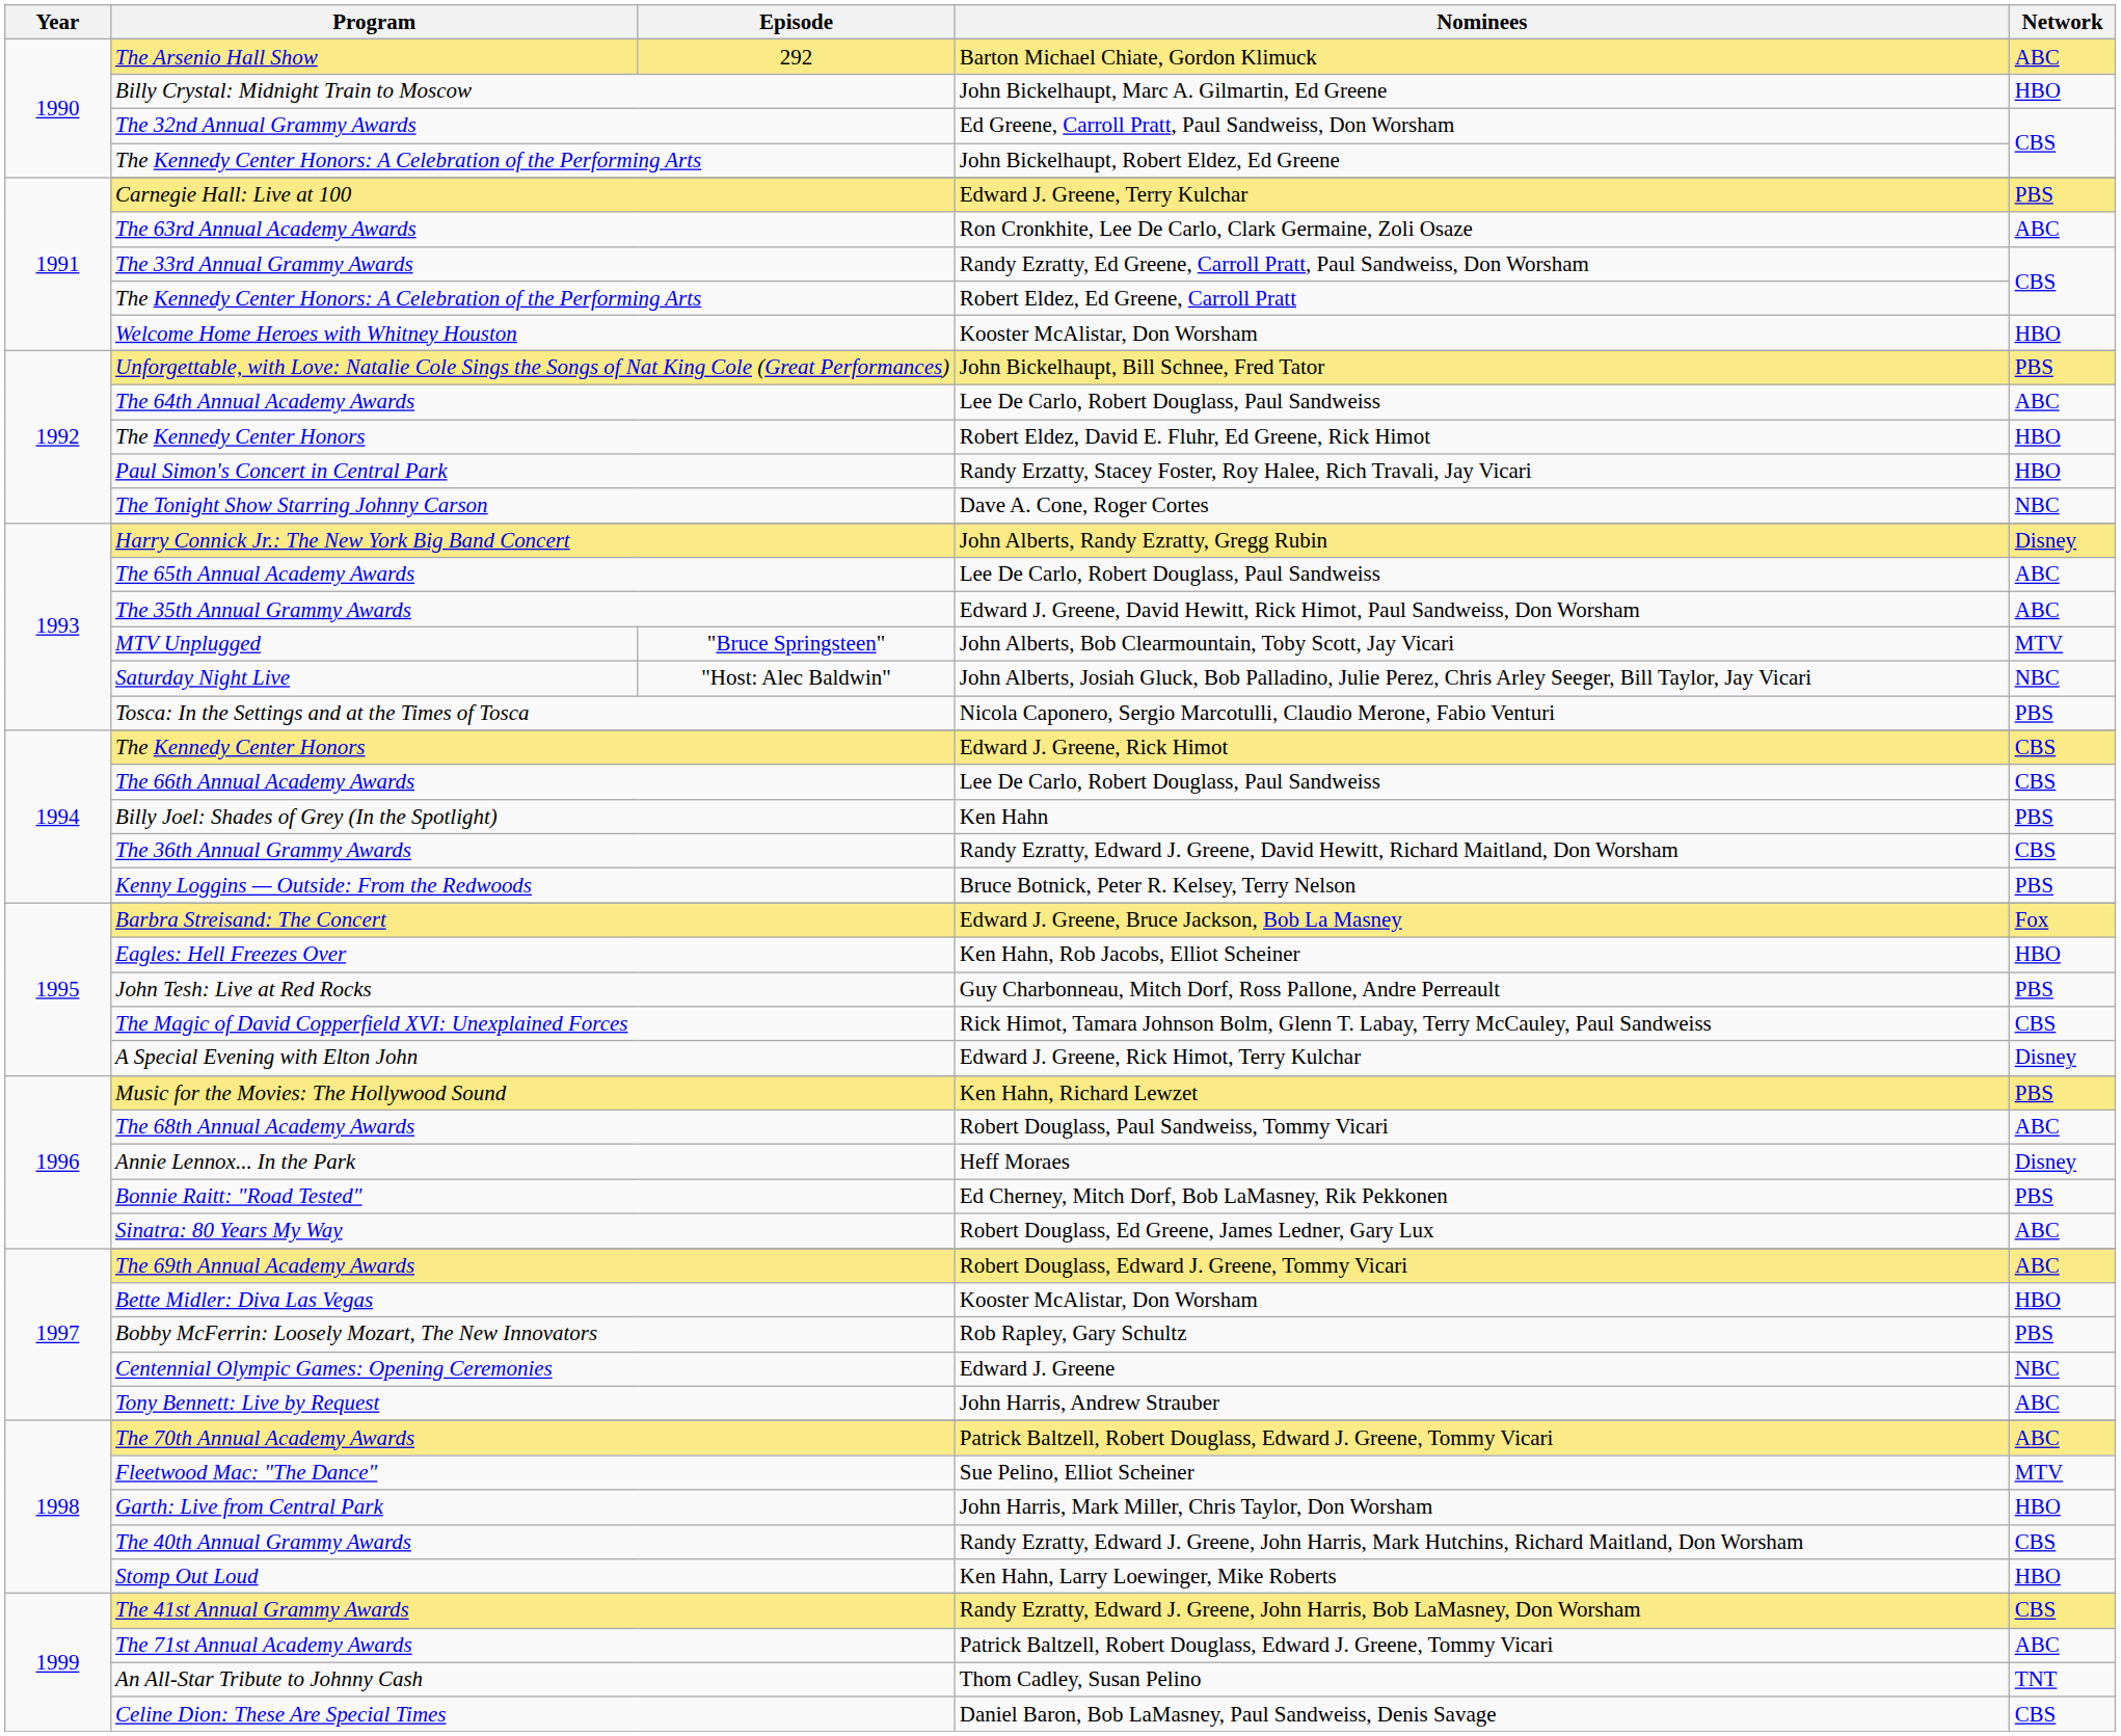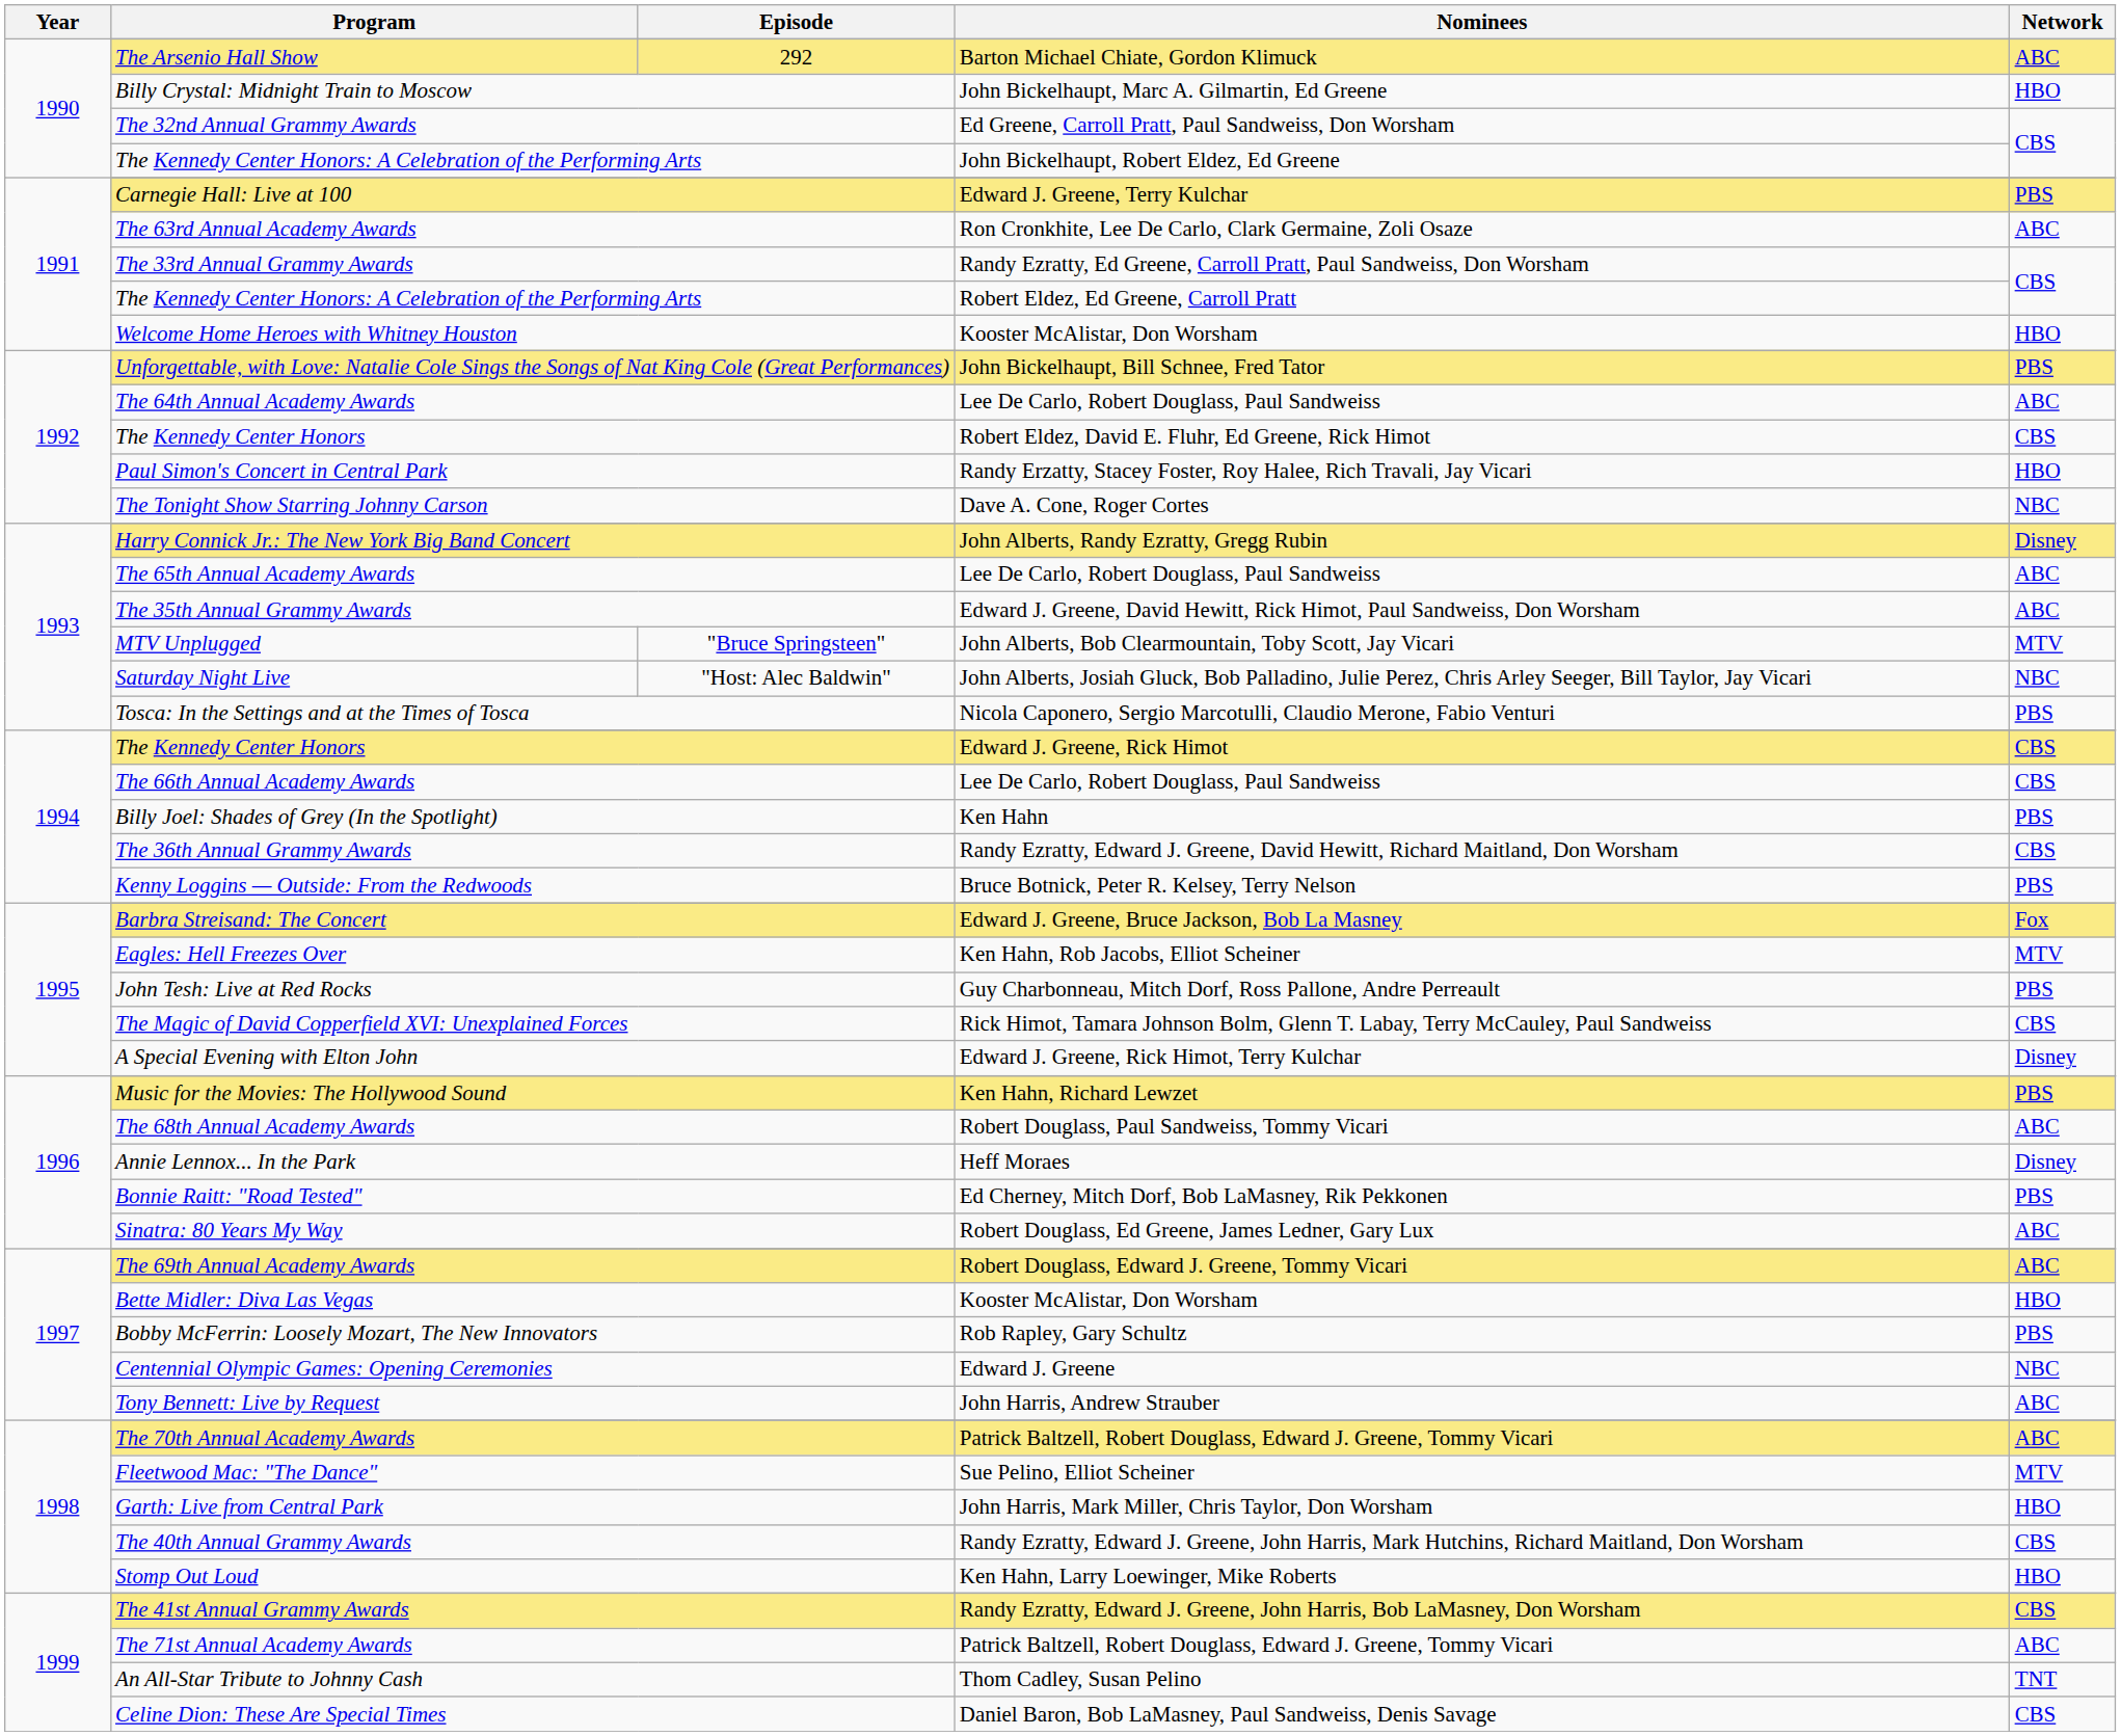 <table class="wikitable">
 <tr>
 <th width="5%">Year</th>
 <th width="25%">Program</th>
 <th width="15%">Episode</th>
 <th width="50%">Nominees</th>
 <th width="5%">Network</th>
 </tr>
 <tr>
 <td rowspan="5" style="text-align:center;"><a href='#'>1990</a><br></td>
 </tr>
 <tr style="background:#FAEB86;">
 <td><em><a href='#'>The Arsenio Hall Show</a></em></td>
 <td align="center">292</td>
 <td>Barton Michael Chiate, Gordon Klimuck</td>
 <td><a href='#'>ABC</a></td>
 </tr>
 <tr>
 <td colspan=2><em>Billy Crystal: Midnight Train to Moscow</em></td>
 <td>John Bickelhaupt, Marc A. Gilmartin, Ed Greene</td>
 <td><a href='#'>HBO</a></td>
 </tr>
 <tr>
 <td colspan=2><em><a href='#'>The 32nd Annual Grammy Awards</a></em></td>
 <td>Ed Greene, <a href='#'>Carroll Pratt</a>, Paul Sandweiss, Don Worsham</td>
 <td rowspan=2><a href='#'>CBS</a></td>
 </tr>
 <tr>
 <td colspan=2><em>The <a href='#'>Kennedy Center Honors: A Celebration of the Performing Arts</a></em></td>
 <td>John Bickelhaupt, Robert Eldez, Ed Greene</td>
 </tr>
 <tr>
 <td rowspan="6" style="text-align:center;"><a href='#'>1991</a><br></td>
 </tr>
 <tr style="background:#FAEB86;">
 <td colspan=2><em>Carnegie Hall: Live at 100</em></td>
 <td>Edward J. Greene, Terry Kulchar</td>
 <td><a href='#'>PBS</a></td>
 </tr>
 <tr>
 <td colspan=2><em><a href='#'>The 63rd Annual Academy Awards</a></em></td>
 <td>Ron Cronkhite, Lee De Carlo, Clark Germaine, Zoli Osaze</td>
 <td><a href='#'>ABC</a></td>
 </tr>
 <tr>
 <td colspan=2><em><a href='#'>The 33rd Annual Grammy Awards</a></em></td>
 <td>Randy Ezratty, Ed Greene, <a href='#'>Carroll Pratt</a>, Paul Sandweiss, Don Worsham</td>
 <td rowspan=2><a href='#'>CBS</a></td>
 </tr>
 <tr>
 <td colspan=2><em>The <a href='#'>Kennedy Center Honors: A Celebration of the Performing Arts</a></em></td>
 <td>Robert Eldez, Ed Greene, <a href='#'>Carroll Pratt</a></td>
 </tr>
 <tr>
 <td colspan=2><em><a href='#'>Welcome Home Heroes with Whitney Houston</a></em></td>
 <td>Kooster McAlistar, Don Worsham</td>
 <td><a href='#'>HBO</a></td>
 </tr>
 <tr>
 <td rowspan="6" style="text-align:center;"><a href='#'>1992</a><br></td>
 </tr>
 <tr style="background:#FAEB86;">
 <td colspan=2><em><a href='#'>Unforgettable, with Love: Natalie Cole Sings the Songs of Nat King Cole</a> (<a href='#'>Great Performances</a>)</em></td>
 <td>John Bickelhaupt, Bill Schnee, Fred Tator</td>
 <td><a href='#'>PBS</a></td>
 </tr>
 <tr>
 <td colspan=2><em><a href='#'>The 64th Annual Academy Awards</a></em></td>
 <td>Lee De Carlo, Robert Douglass, Paul Sandweiss</td>
 <td><a href='#'>ABC</a></td>
 </tr>
 <tr>
 <td colspan=2><em>The <a href='#'>Kennedy Center Honors</a></em></td>
 <td>Robert Eldez, David E. Fluhr, Ed Greene, Rick Himot</td>
-<td><a href='#'>HBO</a></td>
+<td><a href='#'>CBS</a></td>
 </tr>
 <tr>
 <td colspan=2><em><a href='#'>Paul Simon's Concert in Central Park</a></em></td>
 <td>Randy Erzatty, Stacey Foster, Roy Halee, Rich Travali, Jay Vicari</td>
 <td><a href='#'>HBO</a></td>
 </tr>
 <tr>
 <td colspan=2><em><a href='#'>The Tonight Show Starring Johnny Carson</a></em></td>
 <td>Dave A. Cone, Roger Cortes</td>
 <td><a href='#'>NBC</a></td>
 </tr>
 <tr>
 <td rowspan="7" style="text-align:center;"><a href='#'>1993</a><br></td>
 </tr>
 <tr style="background:#FAEB86;">
 <td colspan=2><em><a href='#'>Harry Connick Jr.: The New York Big Band Concert</a></em></td>
 <td>John Alberts, Randy Ezratty, Gregg Rubin</td>
 <td><a href='#'>Disney</a></td>
 </tr>
 <tr>
 <td colspan=2><em><a href='#'>The 65th Annual Academy Awards</a></em></td>
 <td>Lee De Carlo, Robert Douglass, Paul Sandweiss</td>
 <td><a href='#'>ABC</a></td>
 </tr>
 <tr>
 <td colspan=2><em><a href='#'>The 35th Annual Grammy Awards</a></em></td>
 <td>Edward J. Greene, David Hewitt, Rick Himot, Paul Sandweiss, Don Worsham</td>
 <td><a href='#'>ABC</a></td>
 </tr>
 <tr>
 <td><em><a href='#'>MTV Unplugged</a></em></td>
 <td align="center">"<a href='#'>Bruce Springsteen</a>"</td>
 <td>John Alberts, Bob Clearmountain, Toby Scott, Jay Vicari</td>
 <td><a href='#'>MTV</a></td>
 </tr>
 <tr>
 <td><em><a href='#'>Saturday Night Live</a></em></td>
 <td align="center">"Host: Alec Baldwin"</td>
 <td>John Alberts, Josiah Gluck, Bob Palladino, Julie Perez, Chris Arley Seeger, Bill Taylor, Jay Vicari</td>
 <td><a href='#'>NBC</a></td>
 </tr>
 <tr>
 <td colspan=2><em>Tosca: In the Settings and at the Times of Tosca</em></td>
 <td>Nicola Caponero, Sergio Marcotulli, Claudio Merone, Fabio Venturi</td>
 <td><a href='#'>PBS</a></td>
 </tr>
 <tr>
 <td rowspan="6" style="text-align:center;"><a href='#'>1994</a><br></td>
 </tr>
 <tr style="background:#FAEB86;">
 <td colspan=2><em>The <a href='#'>Kennedy Center Honors</a></em></td>
 <td>Edward J. Greene, Rick Himot</td>
 <td><a href='#'>CBS</a></td>
 </tr>
 <tr>
 <td colspan=2><em><a href='#'>The 66th Annual Academy Awards</a></em></td>
 <td>Lee De Carlo, Robert Douglass, Paul Sandweiss</td>
 <td><a href='#'>CBS</a></td>
 </tr>
 <tr>
 <td colspan=2><em>Billy Joel: Shades of Grey (In the Spotlight)</em></td>
 <td>Ken Hahn</td>
 <td><a href='#'>PBS</a></td>
 </tr>
 <tr>
 <td colspan=2><em><a href='#'>The 36th Annual Grammy Awards</a></em></td>
 <td>Randy Ezratty, Edward J. Greene, David Hewitt, Richard Maitland, Don Worsham</td>
 <td><a href='#'>CBS</a></td>
 </tr>
 <tr>
 <td colspan=2><em><a href='#'>Kenny Loggins — Outside: From the Redwoods</a></em></td>
 <td>Bruce Botnick, Peter R. Kelsey, Terry Nelson</td>
 <td><a href='#'>PBS</a></td>
 </tr>
 <tr>
 <td rowspan="6" style="text-align:center;"><a href='#'>1995</a><br></td>
 </tr>
 <tr style="background:#FAEB86;">
 <td colspan=2><em><a href='#'>Barbra Streisand: The Concert</a></em></td>
 <td>Edward J. Greene, Bruce Jackson, <a href='#'>Bob La Masney</a></td>
 <td><a href='#'>Fox</a></td>
 </tr>
 <tr>
 <td colspan=2><em><a href='#'>Eagles: Hell Freezes Over</a></em></td>
 <td>Ken Hahn, Rob Jacobs, Elliot Scheiner</td>
-<td><a href='#'>HBO</a></td>
+<td><a href='#'>MTV</a></td>
 </tr>
 <tr>
 <td colspan=2><em>John Tesh: Live at Red Rocks</em></td>
 <td>Guy Charbonneau, Mitch Dorf, Ross Pallone, Andre Perreault</td>
 <td><a href='#'>PBS</a></td>
 </tr>
 <tr>
 <td colspan=2><em><a href='#'>The Magic of David Copperfield XVI: Unexplained Forces</a></em></td>
 <td>Rick Himot, Tamara Johnson Bolm, Glenn T. Labay, Terry McCauley, Paul Sandweiss</td>
 <td><a href='#'>CBS</a></td>
 </tr>
 <tr>
 <td colspan=2><em>A Special Evening with Elton John</em></td>
 <td>Edward J. Greene, Rick Himot, Terry Kulchar</td>
 <td><a href='#'>Disney</a></td>
 </tr>
 <tr>
 <td rowspan="6" style="text-align:center;"><a href='#'>1996</a><br></td>
 </tr>
 <tr style="background:#FAEB86;">
 <td colspan=2><em>Music for the Movies: The Hollywood Sound</em></td>
 <td>Ken Hahn, Richard Lewzet</td>
 <td><a href='#'>PBS</a></td>
 </tr>
 <tr>
 <td colspan=2><em><a href='#'>The 68th Annual Academy Awards</a></em></td>
 <td>Robert Douglass, Paul Sandweiss, Tommy Vicari</td>
 <td><a href='#'>ABC</a></td>
 </tr>
 <tr>
 <td colspan=2><em>Annie Lennox... In the Park</em></td>
 <td>Heff Moraes</td>
 <td><a href='#'>Disney</a></td>
 </tr>
 <tr>
 <td colspan=2><em><a href='#'>Bonnie Raitt: "Road Tested"</a></em></td>
 <td>Ed Cherney, Mitch Dorf, Bob LaMasney, Rik Pekkonen</td>
 <td><a href='#'>PBS</a></td>
 </tr>
 <tr>
 <td colspan=2><em><a href='#'>Sinatra: 80 Years My Way</a></em></td>
 <td>Robert Douglass, Ed Greene, James Ledner, Gary Lux</td>
 <td><a href='#'>ABC</a></td>
 </tr>
 <tr>
 <td rowspan="6" style="text-align:center;"><a href='#'>1997</a><br></td>
 </tr>
 <tr style="background:#FAEB86;">
 <td colspan=2><em><a href='#'>The 69th Annual Academy Awards</a></em></td>
 <td>Robert Douglass, Edward J. Greene, Tommy Vicari</td>
 <td><a href='#'>ABC</a></td>
 </tr>
 <tr>
 <td colspan=2><em><a href='#'>Bette Midler: Diva Las Vegas</a></em></td>
 <td>Kooster McAlistar, Don Worsham</td>
 <td><a href='#'>HBO</a></td>
 </tr>
 <tr>
 <td colspan=2><em>Bobby McFerrin: Loosely Mozart, The New Innovators</em></td>
 <td>Rob Rapley, Gary Schultz</td>
 <td><a href='#'>PBS</a></td>
 </tr>
 <tr>
 <td colspan=2><em><a href='#'>Centennial Olympic Games: Opening Ceremonies</a></em></td>
 <td>Edward J. Greene</td>
 <td><a href='#'>NBC</a></td>
 </tr>
 <tr>
 <td colspan=2><em><a href='#'>Tony Bennett: Live by Request</a></em></td>
 <td>John Harris, Andrew Strauber</td>
 <td><a href='#'>ABC</a></td>
 </tr>
 <tr>
 <td rowspan="6" style="text-align:center;"><a href='#'>1998</a><br></td>
 </tr>
 <tr style="background:#FAEB86;">
 <td colspan=2><em><a href='#'>The 70th Annual Academy Awards</a></em></td>
 <td>Patrick Baltzell, Robert Douglass, Edward J. Greene, Tommy Vicari</td>
 <td><a href='#'>ABC</a></td>
 </tr>
 <tr>
 <td colspan=2><em><a href='#'>Fleetwood Mac: "The Dance"</a></em></td>
 <td>Sue Pelino, Elliot Scheiner</td>
 <td><a href='#'>MTV</a></td>
 </tr>
 <tr>
 <td colspan=2><em><a href='#'>Garth: Live from Central Park</a></em></td>
 <td>John Harris, Mark Miller, Chris Taylor, Don Worsham</td>
 <td><a href='#'>HBO</a></td>
 </tr>
 <tr>
 <td colspan=2><em><a href='#'>The 40th Annual Grammy Awards</a></em></td>
 <td>Randy Ezratty, Edward J. Greene, John Harris, Mark Hutchins, Richard Maitland, Don Worsham</td>
 <td><a href='#'>CBS</a></td>
 </tr>
 <tr>
 <td colspan=2><em><a href='#'>Stomp Out Loud</a></em></td>
 <td>Ken Hahn, Larry Loewinger, Mike Roberts</td>
 <td><a href='#'>HBO</a></td>
 </tr>
 <tr>
 <td rowspan="5" style="text-align:center;"><a href='#'>1999</a><br></td>
 </tr>
 <tr style="background:#FAEB86;">
 <td colspan=2><em><a href='#'>The 41st Annual Grammy Awards</a></em></td>
 <td>Randy Ezratty, Edward J. Greene, John Harris, Bob LaMasney, Don Worsham</td>
 <td><a href='#'>CBS</a></td>
 </tr>
 <tr>
 <td colspan=2><em><a href='#'>The 71st Annual Academy Awards</a></em></td>
 <td>Patrick Baltzell, Robert Douglass, Edward J. Greene, Tommy Vicari</td>
 <td><a href='#'>ABC</a></td>
 </tr>
 <tr>
 <td colspan=2><em>An All-Star Tribute to Johnny Cash</em></td>
 <td>Thom Cadley, Susan Pelino</td>
 <td><a href='#'>TNT</a></td>
 </tr>
 <tr>
 <td colspan=2><em><a href='#'>Celine Dion: These Are Special Times</a></em></td>
 <td>Daniel Baron, Bob LaMasney, Paul Sandweiss, Denis Savage</td>
 <td><a href='#'>CBS</a></td>
 </tr>
 <tr>
 </tr>
 </table>
